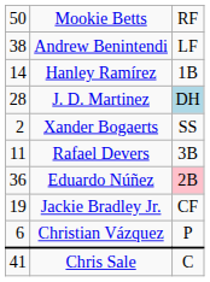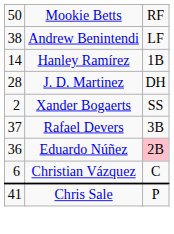 <table class="wikitable plainrowheaders" style="text-align:center;">
 <tr>
 <td>50</td>
 <td><a href='#'>Mookie Betts</a></td>
 <td>RF</td>
 </tr>
 <tr>
 <td>38</td>
 <td><a href='#'>Andrew Benintendi</a></td>
 <td>LF</td>
 </tr>
 <tr>
 <td>14</td>
 <td><a href='#'>Hanley Ramírez</a></td>
 <td>1B</td>
 </tr>
 <tr>
 <td>28</td>
 <td><a href='#'>J. D. Martinez</a></td>
-<td style="background: lightblue;">DH</td>
+<td>DH</td>
 </tr>
 <tr>
 <td> 2</td>
 <td><a href='#'>Xander Bogaerts</a></td>
 <td>SS</td>
 </tr>
 <tr>
-<td>11</td>
+<td>37</td>
 <td><a href='#'>Rafael Devers</a></td>
 <td>3B</td>
 </tr>
 <tr>
 <td>36</td>
 <td><a href='#'>Eduardo Núñez</a></td>
 <td style="background: pink;">2B</td>
 </tr>
-<tr>
-<td>19</td>
-<td><a href='#'>Jackie Bradley Jr.</a></td>
-<td>CF</td>
-</tr>
 <tr style="border-bottom:2px solid black">
 <td> 6</td>
 <td><a href='#'>Christian Vázquez</a></td>
-<td>P</td>
+<td>C</td>
 </tr>
 <tr>
 <td>41</td>
 <td><a href='#'>Chris Sale</a></td>
-<td>C</td>
+<td>P</td>
 </tr>
 </table>
